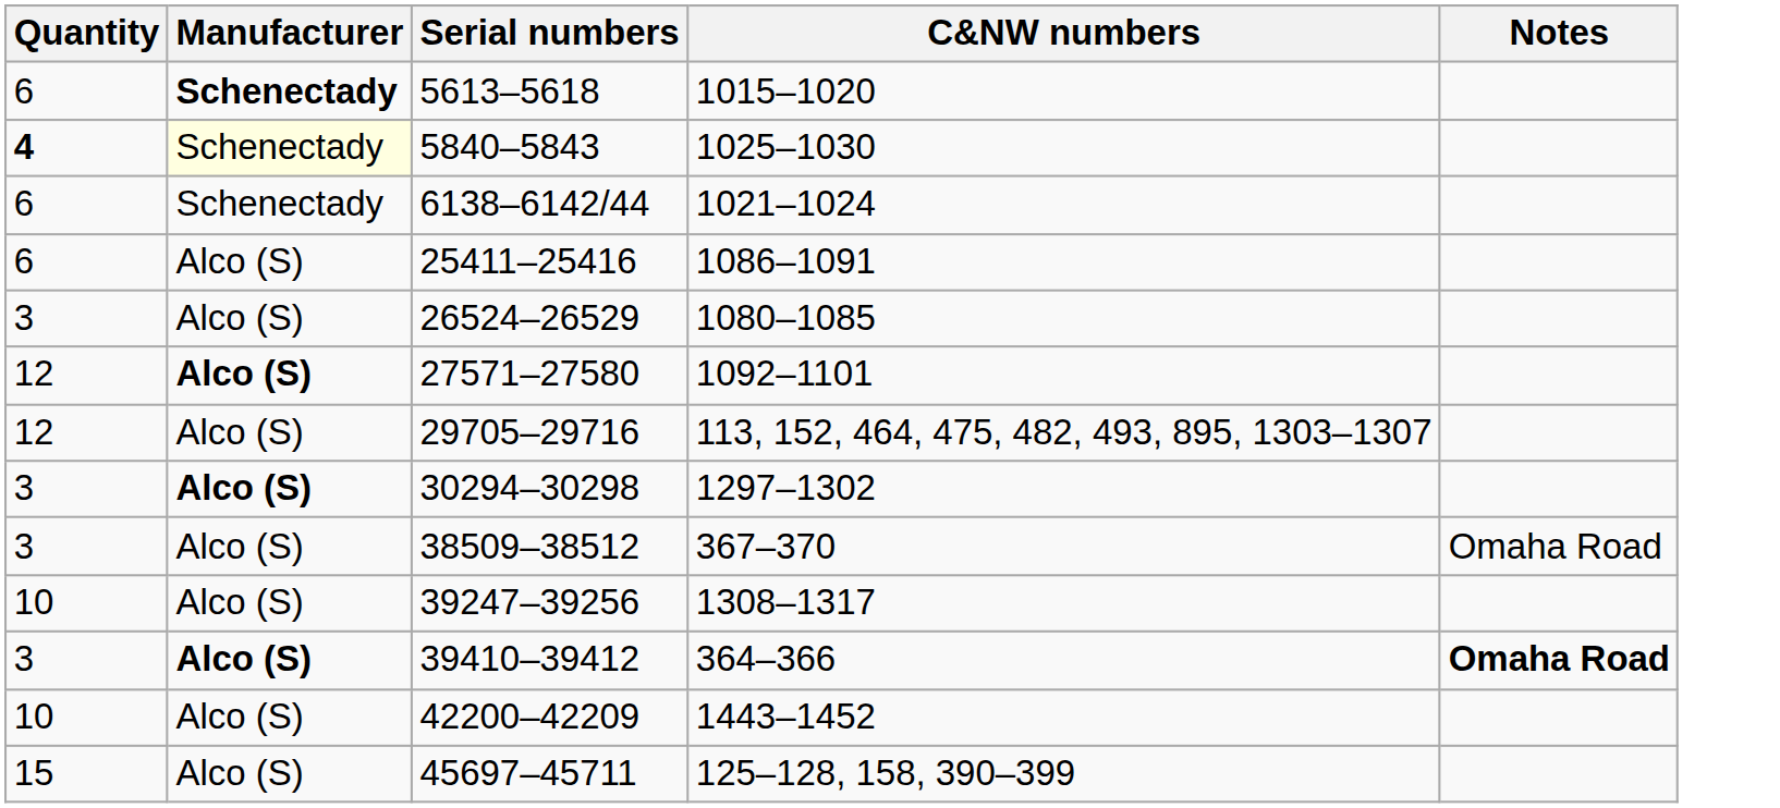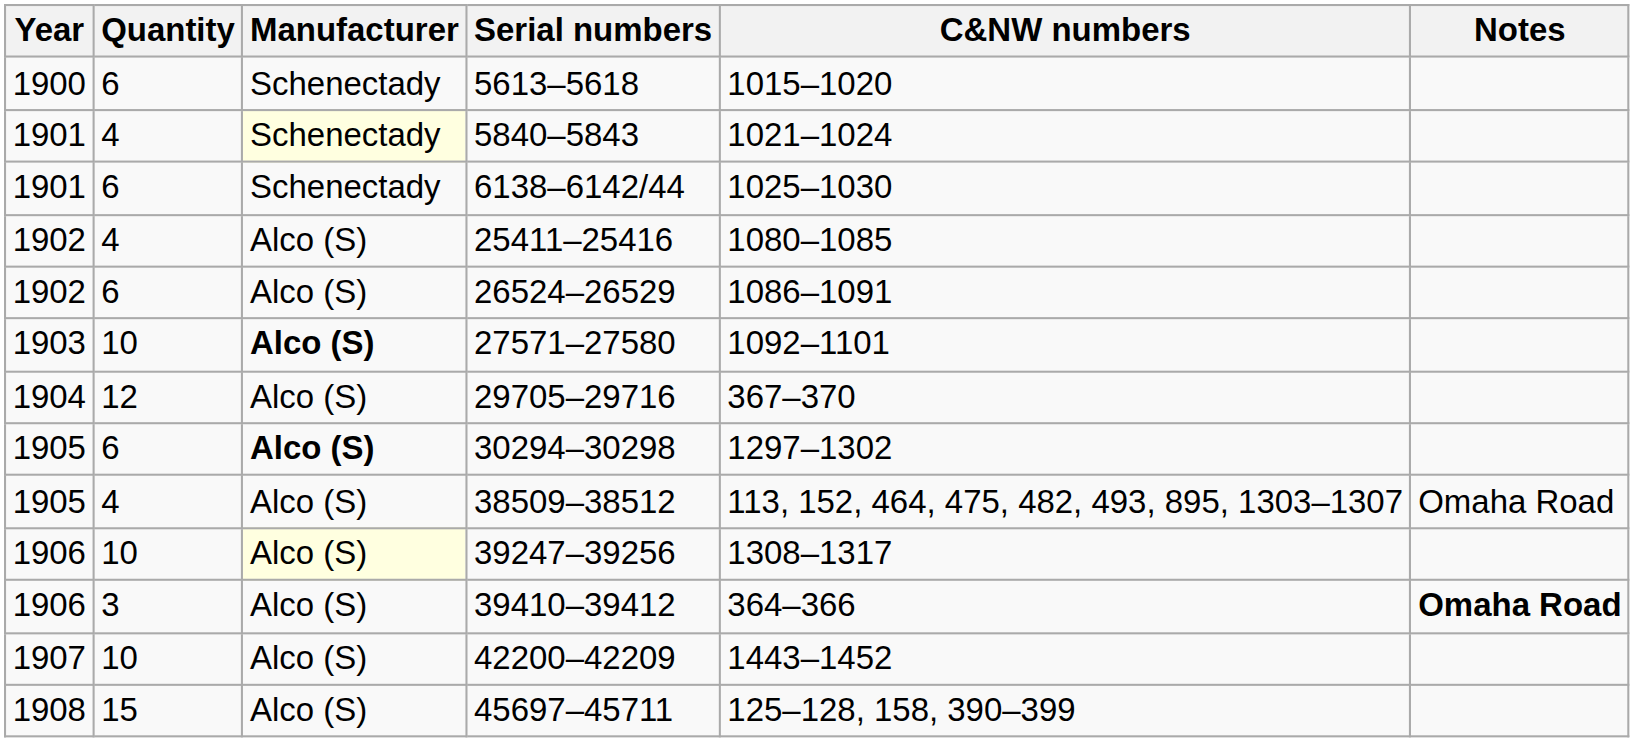 <table class="wikitable collapsible collapsed">
 <tr>
+<th>Year</th>
 <th>Quantity</th>
 <th>Manufacturer</th>
 <th>Serial numbers</th>
 <th>C&NW numbers</th>
 <th>Notes</th>
 </tr>
 <tr>
+<td>1900</td>
 <td>6</td>
-<td><strong>Schenectady</strong></td>
+<td>Schenectady</td>
 <td>5613–5618</td>
 <td>1015–1020</td>
 <td align=left></td>
 </tr>
 <tr>
-<td><strong>4</strong></td>
+<td>1901</td>
+<td>4</td>
 <td style="background: lightyellow;">Schenectady</td>
 <td>5840–5843</td>
+<td>1021–1024</td>
+<td align-left></td>
+</tr>
+<tr>
+<td>1901</td>
+<td>6</td>
+<td>Schenectady</td>
+<td>6138–6142/44</td>
 <td>1025–1030</td>
 <td align-left></td>
 </tr>
 <tr>
-<td>6</td>
-<td>Schenectady</td>
-<td>6138–6142/44</td>
-<td>1021–1024</td>
-<td align-left></td>
+<td>1902</td>
+<td>4</td>
+<td>Alco (S)</td>
+<td>25411–25416</td>
+<td>1080–1085</td>
+<td align=left></td>
 </tr>
 <tr>
+<td>1902</td>
 <td>6</td>
 <td>Alco (S)</td>
-<td>25411–25416</td>
+<td>26524–26529</td>
 <td>1086–1091</td>
 <td align=left></td>
 </tr>
 <tr>
-<td>3</td>
-<td>Alco (S)</td>
-<td>26524–26529</td>
-<td>1080–1085</td>
-<td align=left></td>
-</tr>
-<tr>
-<td>12</td>
+<td>1903</td>
+<td>10</td>
 <td><strong>Alco (S)</strong></td>
 <td>27571–27580</td>
 <td>1092–1101</td>
 <td align=left></td>
 </tr>
 <tr>
+<td>1904</td>
 <td>12</td>
 <td>Alco (S)</td>
 <td>29705–29716</td>
-<td>113, 152, 464, 475, 482, 493, 895, 1303–1307</td>
+<td>367–370</td>
 <td align=left></td>
 </tr>
 <tr>
-<td>3</td>
+<td>1905</td>
+<td>6</td>
 <td><strong>Alco (S)</strong></td>
 <td>30294–30298</td>
 <td>1297–1302</td>
 <td align=left></td>
 </tr>
 <tr>
-<td>3</td>
+<td>1905</td>
+<td>4</td>
 <td>Alco (S)</td>
 <td>38509–38512</td>
-<td>367–370</td>
+<td>113, 152, 464, 475, 482, 493, 895, 1303–1307</td>
 <td align=left>Omaha Road</td>
 </tr>
 <tr>
+<td>1906</td>
 <td>10</td>
-<td>Alco (S)</td>
+<td style="background: lightyellow;">Alco (S)</td>
 <td>39247–39256</td>
 <td>1308–1317</td>
 <td align=left></td>
 </tr>
 <tr>
+<td>1906</td>
 <td>3</td>
-<td><strong>Alco (S)</strong></td>
+<td>Alco (S)</td>
 <td>39410–39412</td>
 <td>364–366</td>
 <td align=left><strong>Omaha Road</strong></td>
 </tr>
 <tr>
+<td>1907</td>
 <td>10</td>
 <td>Alco (S)</td>
 <td>42200–42209</td>
 <td>1443–1452</td>
 <td align=left></td>
 </tr>
 <tr>
+<td>1908</td>
 <td>15</td>
 <td>Alco (S)</td>
 <td>45697–45711</td>
 <td>125–128, 158, 390–399</td>
 <td align=left></td>
 </tr>
 </table>
